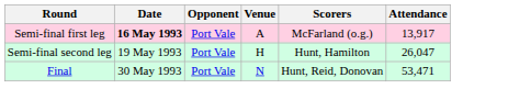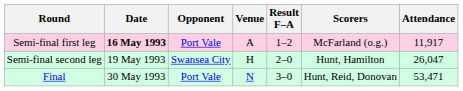 <table class="wikitable sortable" style="text-align:center;">
 <tr>
 <th>Round</th>
 <th>Date</th>
 <th>Opponent</th>
 <th>Venue</th>
+<th>Result<br>F–A</th>
 <th class=unsortable>Scorers</th>
 <th>Attendance</th>
 </tr>
 <tr bgcolor="ffd0e3">
 <td>Semi-final first leg</td>
 <td><strong>16 May 1993</strong></td>
 <td><a href='#'>Port Vale</a></td>
 <td>A</td>
+<td>1–2</td>
 <td>McFarland (o.g.)</td>
-<td>13,917</td>
+<td>11,917</td>
 </tr>
 <tr bgcolor="#doffe3">
 <td>Semi-final second leg</td>
 <td>19 May 1993</td>
-<td><a href='#'>Port Vale</a></td>
+<td><a href='#'>Swansea City</a></td>
 <td>H</td>
+<td>2–0</td>
 <td>Hunt, Hamilton</td>
 <td>26,047</td>
 </tr>
 <tr bgcolor="#d0ffe3">
 <td><a href='#'>Final</a></td>
 <td>30 May 1993</td>
 <td><a href='#'>Port Vale</a></td>
 <td><a href='#'>N</a></td>
+<td>3–0</td>
 <td>Hunt, Reid, Donovan</td>
 <td>53,471</td>
 </tr>
 </table>
